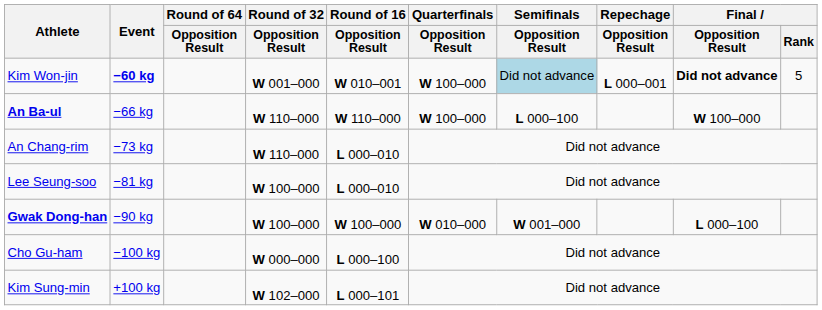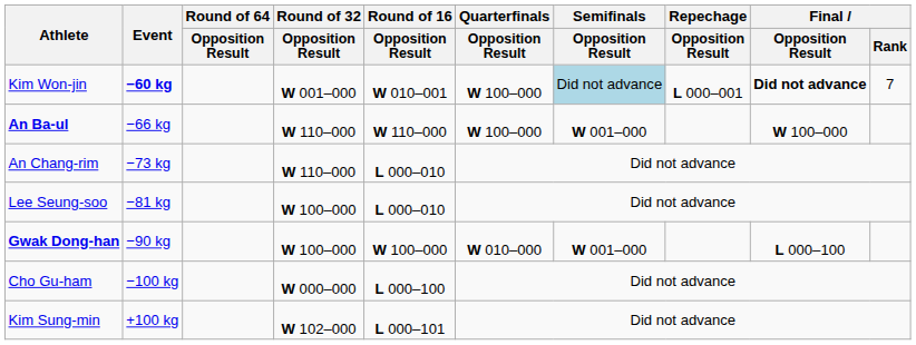 <table class="wikitable" style="font-size:90%">
 <tr>
 <th rowspan="2">Athlete</th>
 <th rowspan="2">Event</th>
 <th>Round of 64</th>
 <th>Round of 32</th>
 <th>Round of 16</th>
 <th>Quarterfinals</th>
 <th>Semifinals</th>
 <th>Repechage</th>
 <th colspan=2>Final / </th>
 </tr>
 <tr style="font-size:95%">
 <th>Opposition<br>Result</th>
 <th>Opposition<br>Result</th>
 <th>Opposition<br>Result</th>
 <th>Opposition<br>Result</th>
 <th>Opposition<br>Result</th>
 <th>Opposition<br>Result</th>
 <th>Opposition<br>Result</th>
 <th>Rank</th>
 </tr>
 <tr align=center>
 <td align=left><a href='#'>Kim Won-jin</a></td>
 <td align=left><strong><a href='#'>−60 kg</a></strong></td>
 <td></td>
 <td><br><strong>W</strong> 001–000</td>
 <td><br><strong>W</strong> 010–001</td>
 <td><br><strong>W</strong> 100–000</td>
 <td style="background: lightblue;">Did not advance</td>
 <td><br><strong>L</strong> 000–001</td>
 <td><strong>Did not advance</strong></td>
-<td>5</td>
+<td>7</td>
 </tr>
 <tr align=center>
 <td align=left><strong><a href='#'>An Ba-ul</a></strong></td>
 <td align=left><a href='#'>−66 kg</a></td>
 <td></td>
 <td><br><strong>W</strong> 110–000</td>
 <td><br><strong>W</strong> 110–000</td>
 <td><br><strong>W</strong> 100–000</td>
-<td><br><strong>L</strong> 000–100</td>
+<td><br><strong>W</strong> 001–000</td>
 <td></td>
 <td><br><strong>W</strong> 100–000</td>
 <td></td>
 </tr>
 <tr align=center>
 <td align=left><a href='#'>An Chang-rim</a></td>
 <td align=left><a href='#'>−73 kg</a></td>
 <td></td>
 <td><br><strong>W</strong> 110–000</td>
 <td><br><strong>L</strong> 000–010</td>
 <td colspan=5>Did not advance</td>
 </tr>
 <tr align=center>
 <td align=left><a href='#'>Lee Seung-soo</a></td>
 <td align=left><a href='#'>−81 kg</a></td>
 <td></td>
 <td><br><strong>W</strong> 100–000</td>
 <td><br><strong>L</strong> 000–010</td>
 <td colspan=5>Did not advance</td>
 </tr>
 <tr align=center>
 <td align=left><strong><a href='#'>Gwak Dong-han</a></strong></td>
 <td align=left><a href='#'>−90 kg</a></td>
 <td></td>
 <td><br><strong>W</strong> 100–000</td>
 <td><br><strong>W</strong> 100–000</td>
 <td><br><strong>W</strong> 010–000</td>
 <td><br><strong>W</strong> 001–000</td>
 <td></td>
 <td><br><strong>L</strong> 000–100</td>
 <td></td>
 </tr>
 <tr align=center>
 <td align=left><a href='#'>Cho Gu-ham</a></td>
 <td align=left><a href='#'>−100 kg</a></td>
 <td></td>
 <td><br><strong>W</strong> 000–000 </td>
 <td><br><strong>L</strong> 000–100</td>
 <td colspan=5>Did not advance</td>
 </tr>
 <tr align=center>
 <td align=left><a href='#'>Kim Sung-min</a></td>
 <td align=left><a href='#'>+100 kg</a></td>
 <td></td>
 <td><br><strong>W</strong> 102–000</td>
 <td><br><strong>L</strong> 000–101</td>
 <td colspan=5>Did not advance</td>
 </tr>
 </table>
